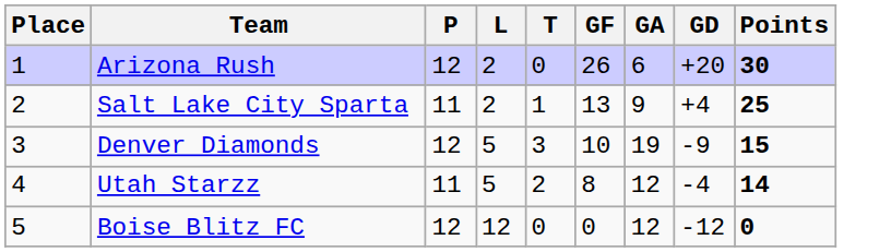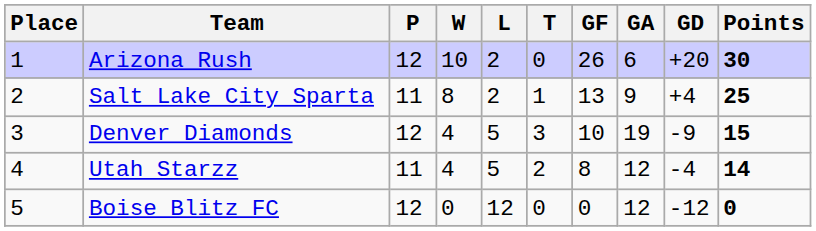 <table class="wikitable">
 <tr>
 <th>Place</th>
 <th width="170">Team</th>
 <th width="20">P</th>
+<th width="20">W</th>
 <th width="20">L</th>
 <th width="20">T</th>
 <th width="20">GF</th>
 <th width="20">GA</th>
 <th width="25">GD</th>
 <th>Points</th>
 </tr>
 <tr bgcolor=#ccccff>
 <td>1</td>
 <td><a href='#'>Arizona Rush</a></td>
 <td>12</td>
+<td>10</td>
 <td>2</td>
 <td>0</td>
 <td>26</td>
 <td>6</td>
 <td>+20</td>
 <td><strong>30</strong></td>
 </tr>
 <tr>
 <td>2</td>
 <td><a href='#'>Salt Lake City Sparta</a></td>
 <td>11</td>
+<td>8</td>
 <td>2</td>
 <td>1</td>
 <td>13</td>
 <td>9</td>
 <td>+4</td>
 <td><strong>25</strong></td>
 </tr>
 <tr>
 <td>3</td>
 <td><a href='#'>Denver Diamonds</a></td>
 <td>12</td>
+<td>4</td>
 <td>5</td>
 <td>3</td>
 <td>10</td>
 <td>19</td>
 <td>-9</td>
 <td><strong>15</strong></td>
 </tr>
 <tr>
 <td>4</td>
 <td><a href='#'>Utah Starzz</a></td>
 <td>11</td>
+<td>4</td>
 <td>5</td>
 <td>2</td>
 <td>8</td>
 <td>12</td>
 <td>-4</td>
 <td><strong>14</strong></td>
 </tr>
 <tr>
 <td>5</td>
 <td><a href='#'>Boise Blitz FC</a></td>
 <td>12</td>
+<td>0</td>
 <td>12</td>
 <td>0</td>
 <td>0</td>
 <td>12</td>
 <td>-12</td>
 <td><strong>0</strong></td>
 </tr>
 </table>
